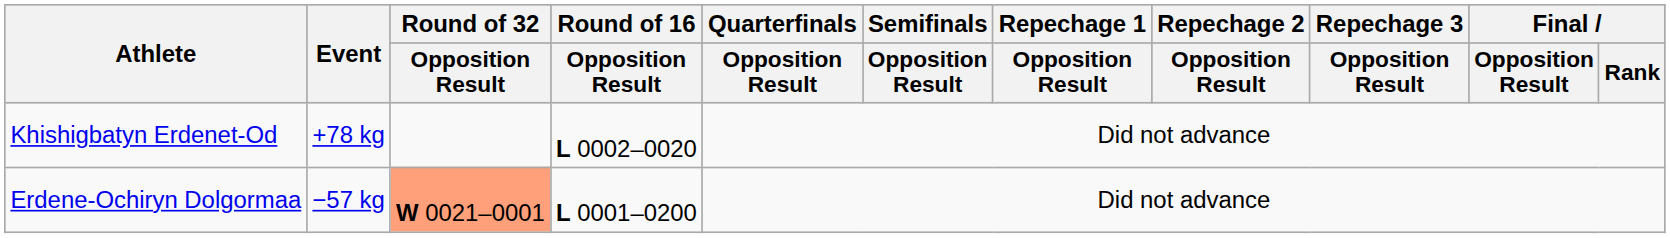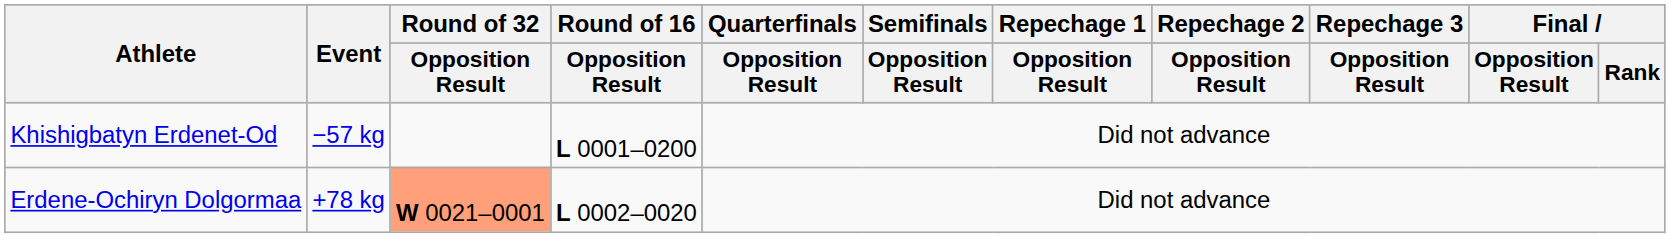 <table class="wikitable" style="font-size:90%">
 <tr>
 <th rowspan="2">Athlete</th>
 <th rowspan="2">Event</th>
 <th>Round of 32</th>
 <th>Round of 16</th>
 <th>Quarterfinals</th>
 <th>Semifinals</th>
 <th>Repechage 1</th>
 <th>Repechage 2</th>
 <th>Repechage 3</th>
 <th colspan=2>Final / </th>
 </tr>
 <tr style="font-size:95%">
 <th>Opposition<br>Result</th>
 <th>Opposition<br>Result</th>
 <th>Opposition<br>Result</th>
 <th>Opposition<br>Result</th>
 <th>Opposition<br>Result</th>
 <th>Opposition<br>Result</th>
 <th>Opposition<br>Result</th>
 <th>Opposition<br>Result</th>
 <th>Rank</th>
 </tr>
 <tr align=center>
 <td align=left><a href='#'>Khishigbatyn Erdenet-Od</a></td>
-<td align=center><a href='#'>+78 kg</a></td>
+<td align=left><a href='#'>−57 kg</a></td>
 <td></td>
-<td><br><strong>L</strong> 0002–0020</td>
+<td><br><strong>L</strong> 0001–0200</td>
 <td colspan=7>Did not advance</td>
 </tr>
 <tr align=center>
 <td align=left><a href='#'>Erdene-Ochiryn Dolgormaa</a></td>
-<td align=left><a href='#'>−57 kg</a></td>
+<td align=center><a href='#'>+78 kg</a></td>
 <td style="background: lightsalmon;"><br><strong>W</strong> 0021–0001</td>
-<td><br><strong>L</strong> 0001–0200</td>
+<td><br><strong>L</strong> 0002–0020</td>
 <td colspan=7>Did not advance</td>
 </tr>
 </table>
